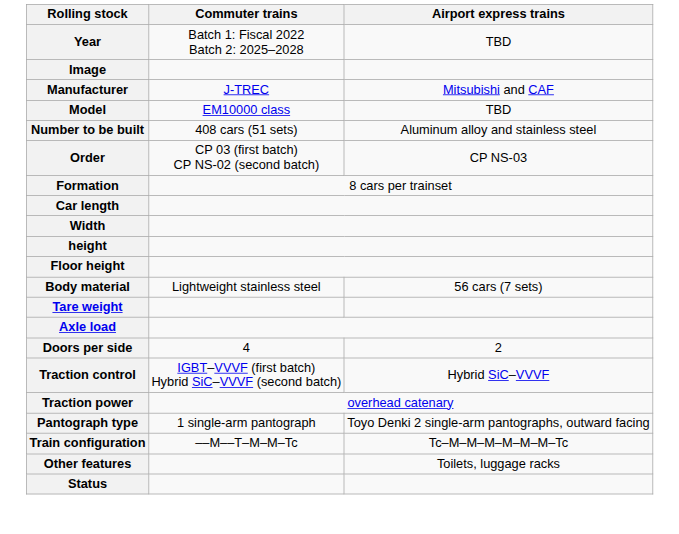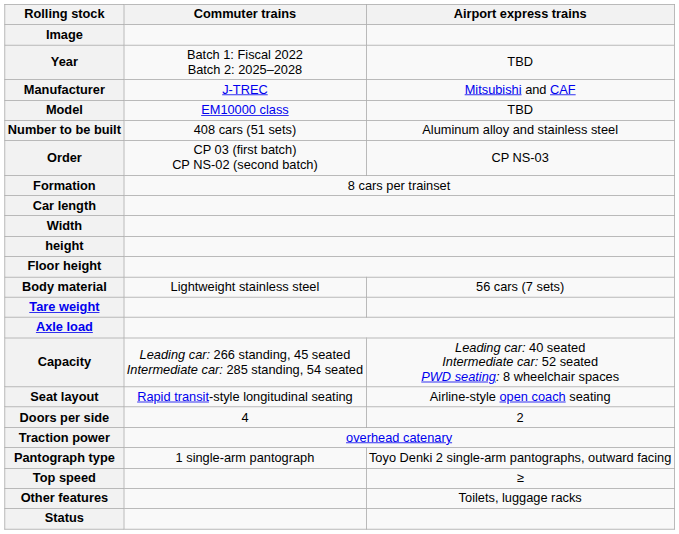 <table class="wikitable" style="margin-left: auto; margin-right: auto; border: none; text-align:center;font-size:100%;">
 <tr>
 <th>Rolling stock</th>
 <th>Commuter trains</th>
 <th>Airport express trains</th>
 </tr>
 <tr>
+<th>Image</th>
+<td></td>
+<td></td>
+</tr>
+<tr>
 <th>Year</th>
 <td>Batch 1: Fiscal 2022<br>Batch 2: 2025–2028</td>
 <td>TBD</td>
-</tr>
-<tr>
-<th>Image</th>
-<td></td>
-<td></td>
 </tr>
 <tr>
 <th>Manufacturer</th>
 <td><a href='#'>J-TREC</a></td>
 <td><a href='#'>Mitsubishi</a> and <a href='#'>CAF</a></td>
 </tr>
 <tr>
 <th>Model</th>
 <td><a href='#'>EM10000 class</a></td>
 <td>TBD</td>
 </tr>
 <tr>
 <th>Number to be built</th>
 <td>408 cars (51 sets)</td>
 <td>Aluminum alloy and stainless steel</td>
 </tr>
 <tr>
 <th>Order </th>
 <td>CP 03 (first batch)<br>CP NS-02 (second batch)</td>
 <td>CP NS-03</td>
 </tr>
 <tr>
 <th>Formation</th>
 <td colspan="2">8 cars per trainset</td>
 </tr>
 <tr>
 <th>Car length</th>
 <td colspan="2"></td>
 </tr>
 <tr>
 <th>Width</th>
 <td colspan="2"></td>
 </tr>
 <tr>
 <th> height</th>
 <td colspan="2"></td>
 </tr>
 <tr>
 <th>Floor height</th>
 <td colspan="2"></td>
 </tr>
 <tr>
 <th>Body material</th>
 <td>Lightweight stainless steel</td>
 <td>56 cars (7 sets)</td>
 </tr>
 <tr>
 <th><a href='#'>Tare weight</a></th>
 <td></td>
 <td></td>
 </tr>
 <tr>
 <th><a href='#'>Axle load</a></th>
 <td colspan="2"></td>
 </tr>
 <tr>
+<th>Capacity</th>
+<td><em>Leading car:</em> 266 standing, 45 seated<br><em>Intermediate car:</em> 285 standing, 54 seated</td>
+<td><em>Leading car:</em> 40 seated<br><em>Intermediate car:</em> 52 seated<br><em><a href='#'>PWD seating</a>:</em> 8 wheelchair spaces</td>
+</tr>
+<tr>
+<th>Seat layout</th>
+<td><a href='#'>Rapid transit</a>-style longitudinal seating</td>
+<td>Airline-style <a href='#'>open coach</a> seating</td>
+</tr>
+<tr>
 <th>Doors per side</th>
 <td>4</td>
 <td>2</td>
-</tr>
-<tr>
-<th>Traction control</th>
-<td><a href='#'>IGBT</a>–<a href='#'>VVVF</a> (first batch)<br>Hybrid <a href='#'>SiC</a>–<a href='#'>VVVF</a> (second batch)</td>
-<td>Hybrid <a href='#'>SiC</a>–<a href='#'>VVVF</a></td>
 </tr>
 <tr>
 <th>Traction power</th>
 <td colspan="2"> <a href='#'>overhead catenary</a></td>
 </tr>
 <tr>
 <th>Pantograph type</th>
 <td>1 single-arm pantograph</td>
 <td>Toyo Denki 2 single-arm pantographs, outward facing</td>
 </tr>
 <tr>
-<th>Train configuration</th>
-<td>––M––T–M–M–Tc</td>
-<td>Tc–M–M–M–M–M–M–Tc</td>
+<th>Top speed</th>
+<td></td>
+<td>≥</td>
 </tr>
 <tr>
 <th>Other features</th>
 <td></td>
 <td>Toilets, luggage racks</td>
 </tr>
 <tr>
 <th>Status</th>
 <td></td>
 <td></td>
 </tr>
 </table>
